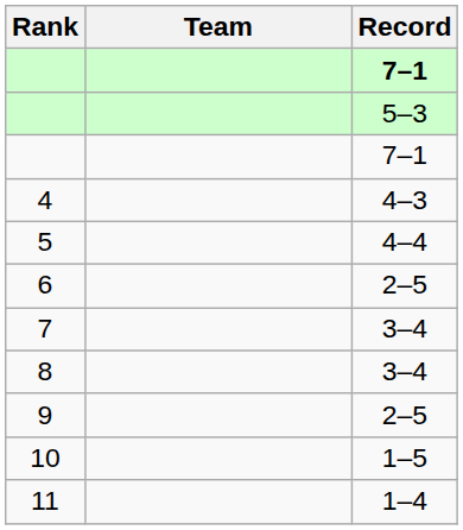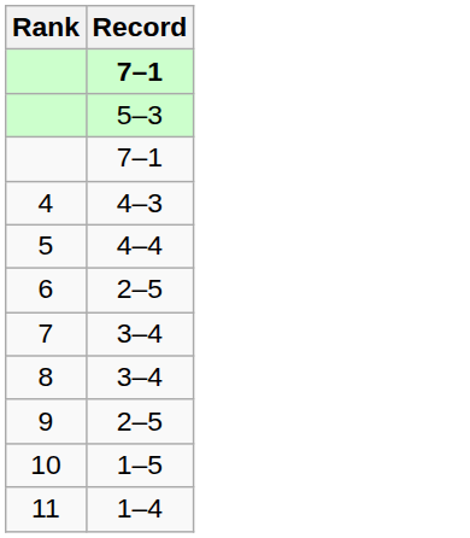 <table class="wikitable">
 <tr>
 <th>Rank</th>
-<th width=150px>Team</th>
 <th>Record</th>
 </tr>
 <tr bgcolor=ccffcc>
 <td align=center></td>
-<td><strong></strong></td>
 <td align=center><strong>7–1</strong></td>
 </tr>
 <tr bgcolor=ccffcc>
 <td align=center></td>
-<td></td>
 <td align=center>5–3</td>
 </tr>
 <tr>
 <td align=center></td>
-<td></td>
 <td align=center>7–1</td>
 </tr>
 <tr>
 <td align=center>4</td>
-<td></td>
 <td align=center>4–3</td>
 </tr>
 <tr>
 <td align=center>5</td>
-<td></td>
 <td align=center>4–4</td>
 </tr>
 <tr>
 <td align=center>6</td>
-<td></td>
 <td align=center>2–5</td>
 </tr>
 <tr>
 <td align=center>7</td>
-<td></td>
 <td align=center>3–4</td>
 </tr>
 <tr>
 <td align=center>8</td>
-<td></td>
 <td align=center>3–4</td>
 </tr>
 <tr>
 <td align=center>9</td>
-<td></td>
 <td align=center>2–5</td>
 </tr>
 <tr>
 <td align=center>10</td>
-<td></td>
 <td align=center>1–5</td>
 </tr>
 <tr>
 <td align=center>11</td>
-<td></td>
 <td align=center>1–4</td>
 </tr>
 </table>
